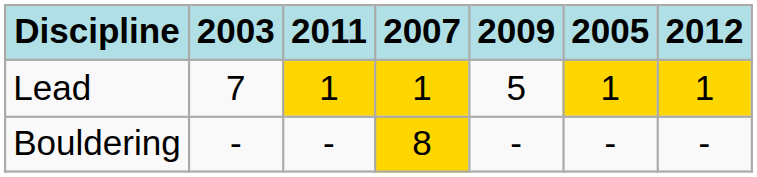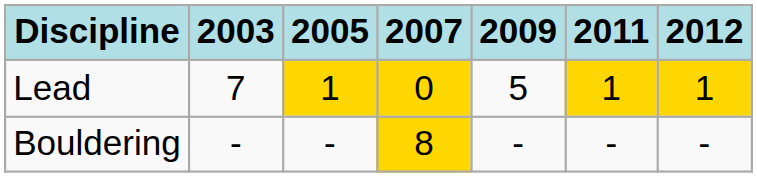 <table class="wikitable" style="text-align: center;">
 <tr>
 <th style="background: #b0e0e6;">Discipline</th>
 <th style="background: #b0e0e6;">2003</th>
-<th style="background: #b0e0e6;">2011</th>
+<th style="background: #b0e0e6;">2005</th>
 <th style="background: #b0e0e6;">2007</th>
 <th style="background: #b0e0e6;">2009</th>
-<th style="background: #b0e0e6;">2005</th>
+<th style="background: #b0e0e6;">2011</th>
 <th style="background: #b0e0e6;">2012</th>
 </tr>
 <tr>
 <td align="left">Lead</td>
 <td>7</td>
 <td style="background: gold;">1</td>
-<td style="background: gold;">1</td>
+<td style="background: gold;">0</td>
 <td>5</td>
 <td style="background: gold;">1</td>
 <td style="background: gold;">1</td>
 </tr>
 <tr>
 <td align="left">Bouldering</td>
 <td>-</td>
 <td>-</td>
 <td style="background: gold;">8</td>
 <td>-</td>
 <td>-</td>
 <td>-</td>
 </tr>
 </table>
